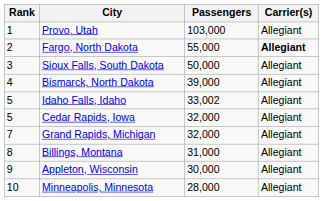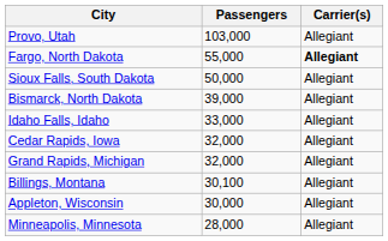 <table class="wikitable" style="font-size: 105%; width:500px">
 <tr>
-<th>Rank</th>
 <th>City</th>
 <th>Passengers</th>
 <th>Carrier(s)</th>
 </tr>
 <tr>
-<td>1</td>
 <td> <a href='#'>Provo, Utah</a></td>
 <td>103,000</td>
 <td>Allegiant</td>
 </tr>
 <tr>
-<td>2</td>
 <td> <a href='#'>Fargo, North Dakota</a></td>
 <td>55,000</td>
 <td><strong>Allegiant</strong></td>
 </tr>
 <tr>
-<td>3</td>
 <td> <a href='#'>Sioux Falls, South Dakota</a></td>
 <td>50,000</td>
 <td>Allegiant</td>
 </tr>
 <tr>
-<td>4</td>
 <td> <a href='#'>Bismarck, North Dakota</a></td>
 <td>39,000</td>
 <td>Allegiant</td>
 </tr>
 <tr>
-<td>5</td>
 <td> <a href='#'>Idaho Falls, Idaho</a></td>
-<td>33,002</td>
+<td>33,000</td>
 <td>Allegiant</td>
 </tr>
 <tr>
-<td>5</td>
 <td> <a href='#'>Cedar Rapids, Iowa</a></td>
 <td>32,000</td>
 <td>Allegiant</td>
 </tr>
 <tr>
-<td>7</td>
 <td> <a href='#'>Grand Rapids, Michigan</a></td>
 <td>32,000</td>
 <td>Allegiant</td>
 </tr>
 <tr>
-<td>8</td>
 <td> <a href='#'>Billings, Montana</a></td>
-<td>31,000</td>
+<td>30,100</td>
 <td>Allegiant</td>
 </tr>
 <tr>
-<td>9</td>
 <td> <a href='#'>Appleton, Wisconsin</a></td>
 <td>30,000</td>
 <td>Allegiant</td>
 </tr>
 <tr>
-<td>10</td>
 <td> <a href='#'>Minneapolis, Minnesota</a></td>
 <td>28,000</td>
 <td>Allegiant</td>
 </tr>
 </table>
